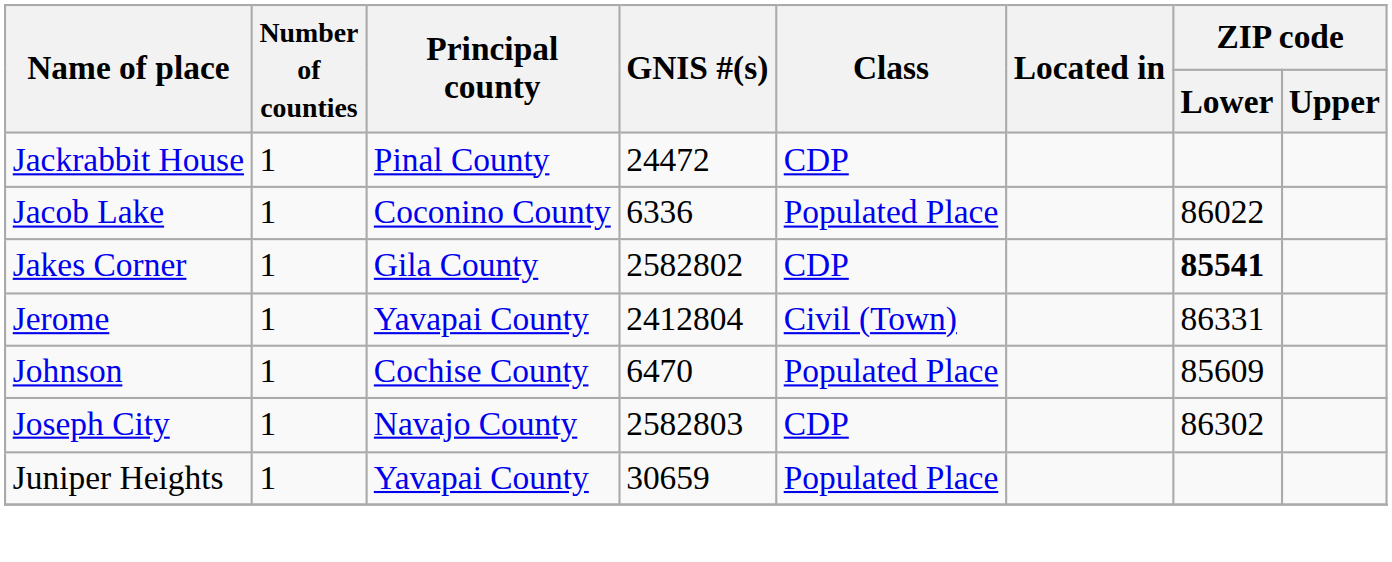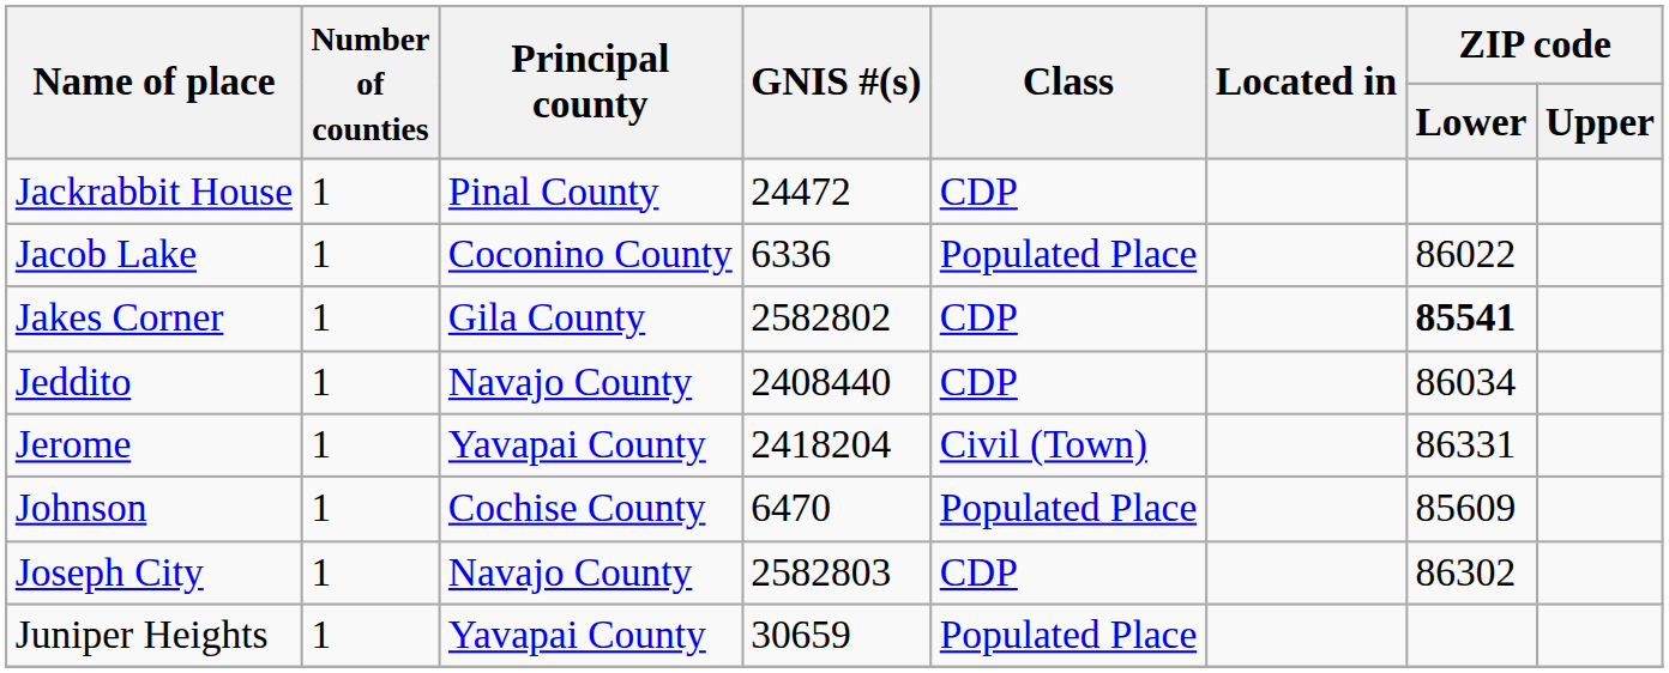 <table class="wikitable sortable">
 <tr>
 <th rowspan=2>Name of place</th>
 <th rowspan=2><small>Number <br>of<br>counties</small></th>
 <th rowspan=2>Principal <br> county</th>
 <th rowspan=2>GNIS #(s)</th>
 <th rowspan=2>Class</th>
 <th rowspan=2>Located in</th>
 <th colspan=2>ZIP code</th>
 </tr>
 <tr>
 <th>Lower</th>
 <th>Upper</th>
 </tr>
 <tr>
 <td><a href='#'>Jackrabbit House</a></td>
 <td>1</td>
 <td><a href='#'>Pinal County</a></td>
 <td>24472</td>
 <td><a href='#'>CDP</a></td>
 <td></td>
 <td></td>
 <td></td>
 </tr>
 <tr>
 <td><a href='#'>Jacob Lake</a></td>
 <td>1</td>
 <td><a href='#'>Coconino County</a></td>
 <td>6336</td>
 <td><a href='#'>Populated Place</a></td>
 <td></td>
 <td>86022</td>
 <td></td>
 </tr>
 <tr>
 <td><a href='#'>Jakes Corner</a></td>
 <td>1</td>
 <td><a href='#'>Gila County</a></td>
 <td>2582802</td>
 <td><a href='#'>CDP</a></td>
 <td></td>
 <td><strong>85541</strong></td>
 <td></td>
 </tr>
 <tr>
+<td><a href='#'>Jeddito</a></td>
+<td>1</td>
+<td><a href='#'>Navajo County</a></td>
+<td>2408440</td>
+<td><a href='#'>CDP</a></td>
+<td></td>
+<td>86034</td>
+<td></td>
+</tr>
+<tr>
 <td><a href='#'>Jerome</a></td>
 <td>1</td>
 <td><a href='#'>Yavapai County</a></td>
-<td>2412804</td>
+<td>2418204</td>
 <td><a href='#'>Civil (Town)</a></td>
 <td></td>
 <td>86331</td>
 <td></td>
 </tr>
 <tr>
 <td><a href='#'>Johnson</a></td>
 <td>1</td>
 <td><a href='#'>Cochise County</a></td>
 <td>6470</td>
 <td><a href='#'>Populated Place</a></td>
 <td></td>
 <td>85609</td>
 <td></td>
 </tr>
 <tr>
 <td><a href='#'>Joseph City</a></td>
 <td>1</td>
 <td><a href='#'>Navajo County</a></td>
 <td>2582803</td>
 <td><a href='#'>CDP</a></td>
 <td></td>
 <td>86302</td>
 <td></td>
 </tr>
 <tr>
 <td>Juniper Heights</td>
 <td>1</td>
 <td><a href='#'>Yavapai County</a></td>
 <td>30659</td>
 <td><a href='#'>Populated Place</a></td>
 <td></td>
 <td></td>
 <td></td>
 </tr>
 <tr>
 </tr>
 </table>
